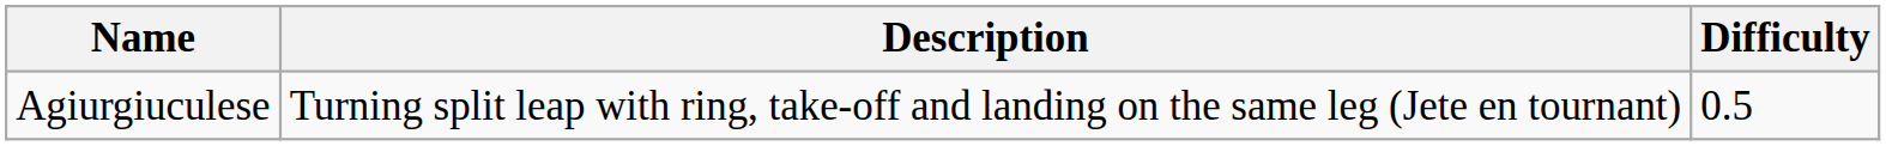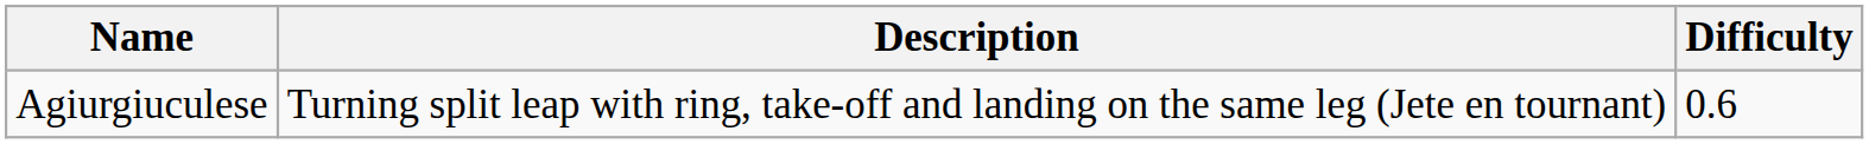 <table class="wikitable">
 <tr>
 <th>Name</th>
 <th>Description</th>
 <th>Difficulty</th>
 </tr>
 <tr>
 <td>Agiurgiuculese</td>
 <td>Turning split leap with ring, take-off and landing on the same leg (Jete en tournant)</td>
-<td>0.5</td>
+<td>0.6</td>
 </tr>
 </table>
